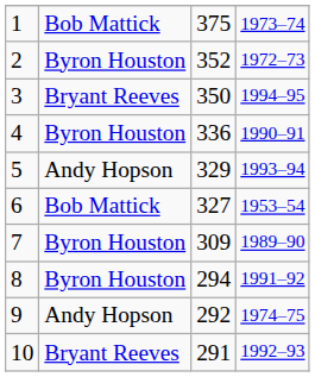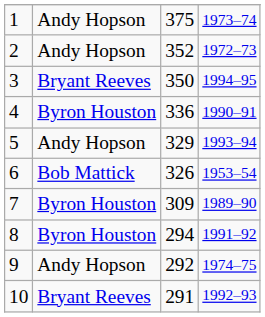 <table class="wikitable">
 <tr>
 </tr>
 <tr>
 <td>1</td>
-<td><a href='#'>Bob Mattick</a></td>
+<td>Andy Hopson</td>
 <td>375</td>
 <td style="font-size:80%;"><a href='#'>1973–74</a></td>
 </tr>
 <tr>
 <td>2</td>
-<td><a href='#'>Byron Houston</a></td>
+<td>Andy Hopson</td>
 <td>352</td>
 <td style="font-size:80%;"><a href='#'>1972–73</a></td>
 </tr>
 <tr>
 <td>3</td>
 <td><a href='#'>Bryant Reeves</a></td>
 <td>350</td>
 <td style="font-size:80%;"><a href='#'>1994–95</a></td>
 </tr>
 <tr>
 <td>4</td>
 <td><a href='#'>Byron Houston</a></td>
 <td>336</td>
 <td style="font-size:80%;"><a href='#'>1990–91</a></td>
 </tr>
 <tr>
 <td>5</td>
 <td>Andy Hopson</td>
 <td>329</td>
 <td style="font-size:80%;"><a href='#'>1993–94</a></td>
 </tr>
 <tr>
 <td>6</td>
 <td><a href='#'>Bob Mattick</a></td>
-<td>327</td>
+<td>326</td>
 <td style="font-size:80%;"><a href='#'>1953–54</a></td>
 </tr>
 <tr>
 <td>7</td>
 <td><a href='#'>Byron Houston</a></td>
 <td>309</td>
 <td style="font-size:80%;"><a href='#'>1989–90</a></td>
 </tr>
 <tr>
 <td>8</td>
 <td><a href='#'>Byron Houston</a></td>
 <td>294</td>
 <td style="font-size:80%;"><a href='#'>1991–92</a></td>
 </tr>
 <tr>
 <td>9</td>
 <td>Andy Hopson</td>
 <td>292</td>
 <td style="font-size:80%;"><a href='#'>1974–75</a></td>
 </tr>
 <tr>
 <td>10</td>
 <td><a href='#'>Bryant Reeves</a></td>
 <td>291</td>
 <td style="font-size:80%;"><a href='#'>1992–93</a></td>
 </tr>
 </table>
